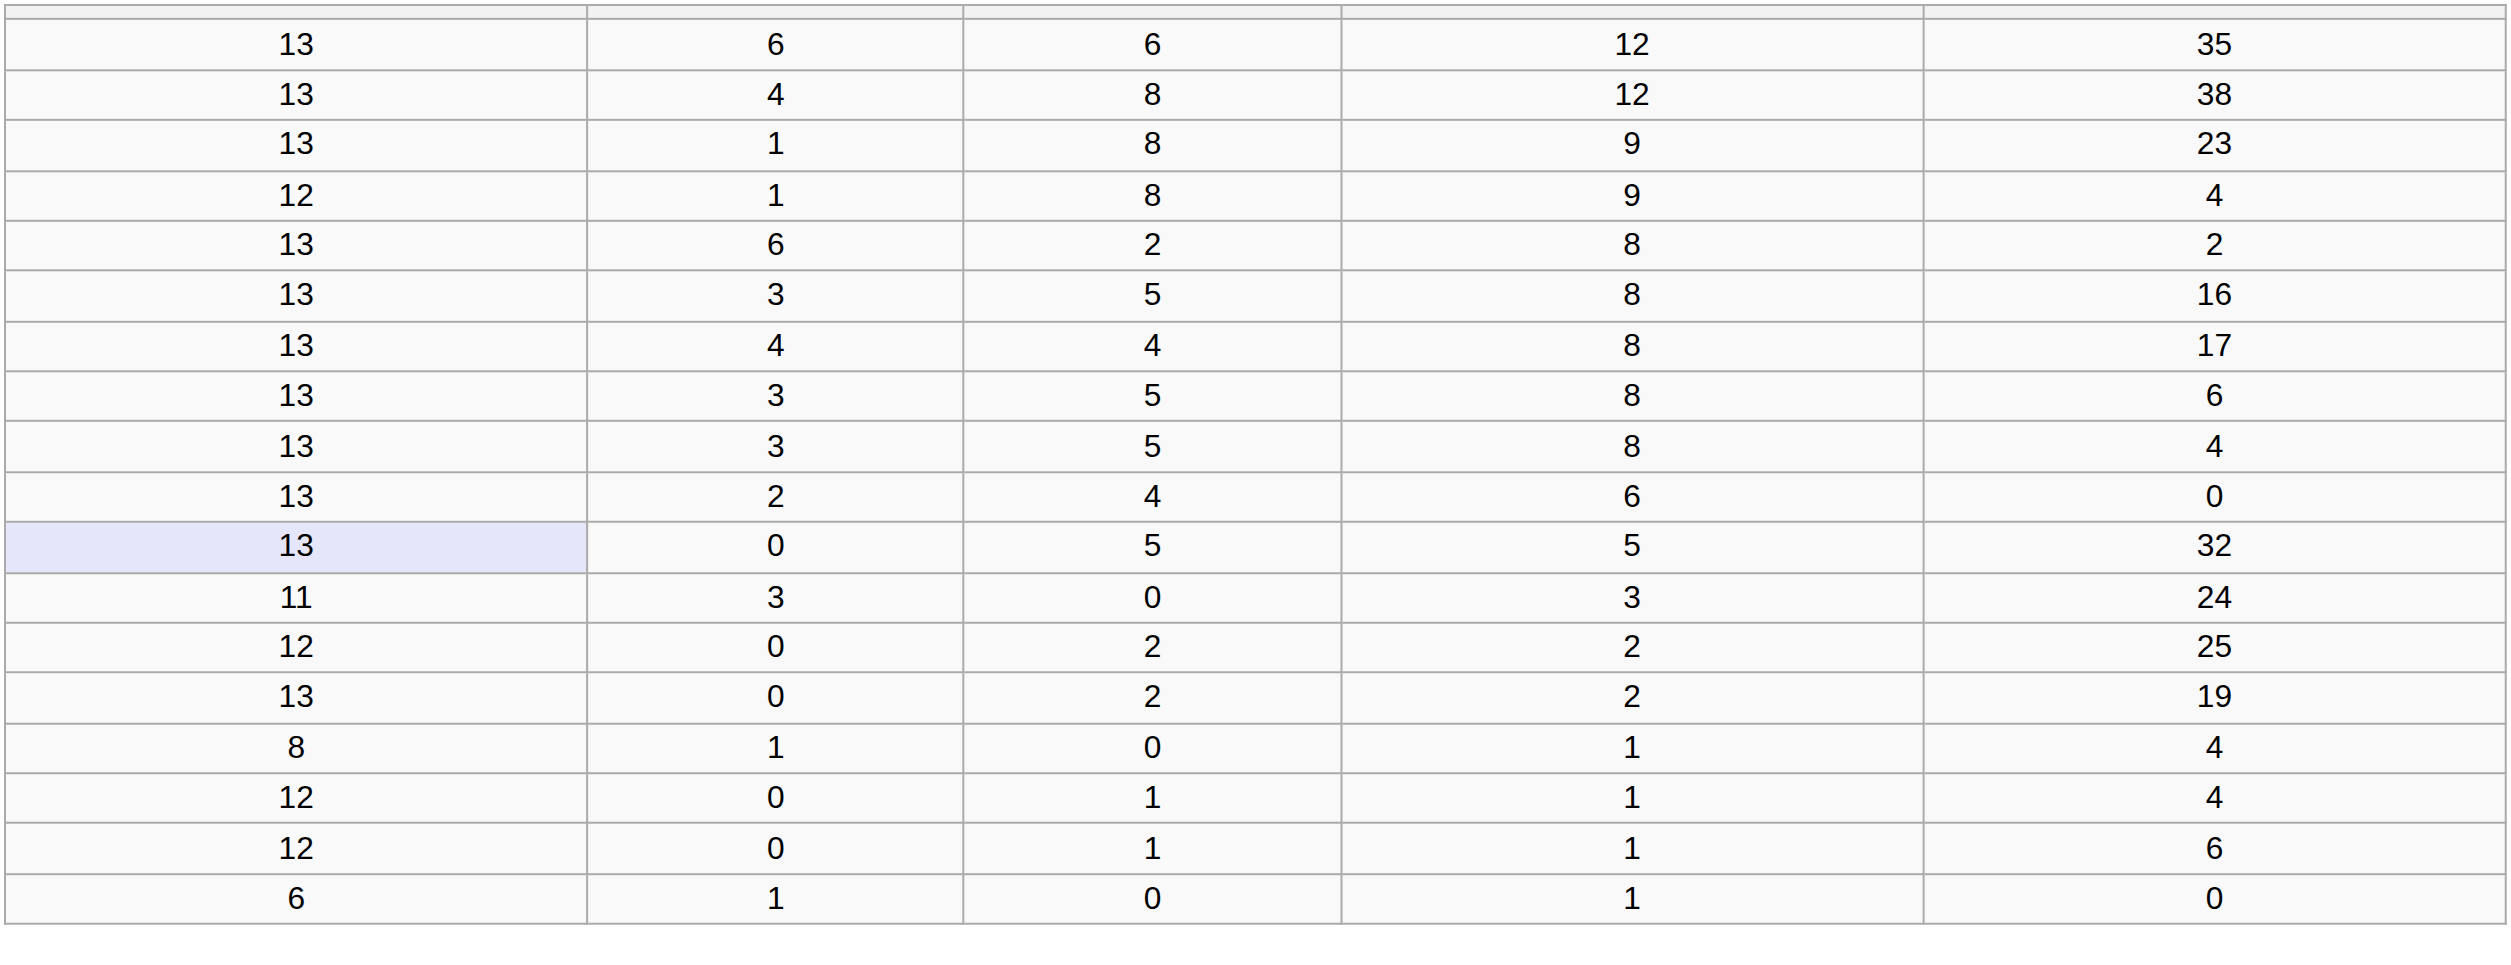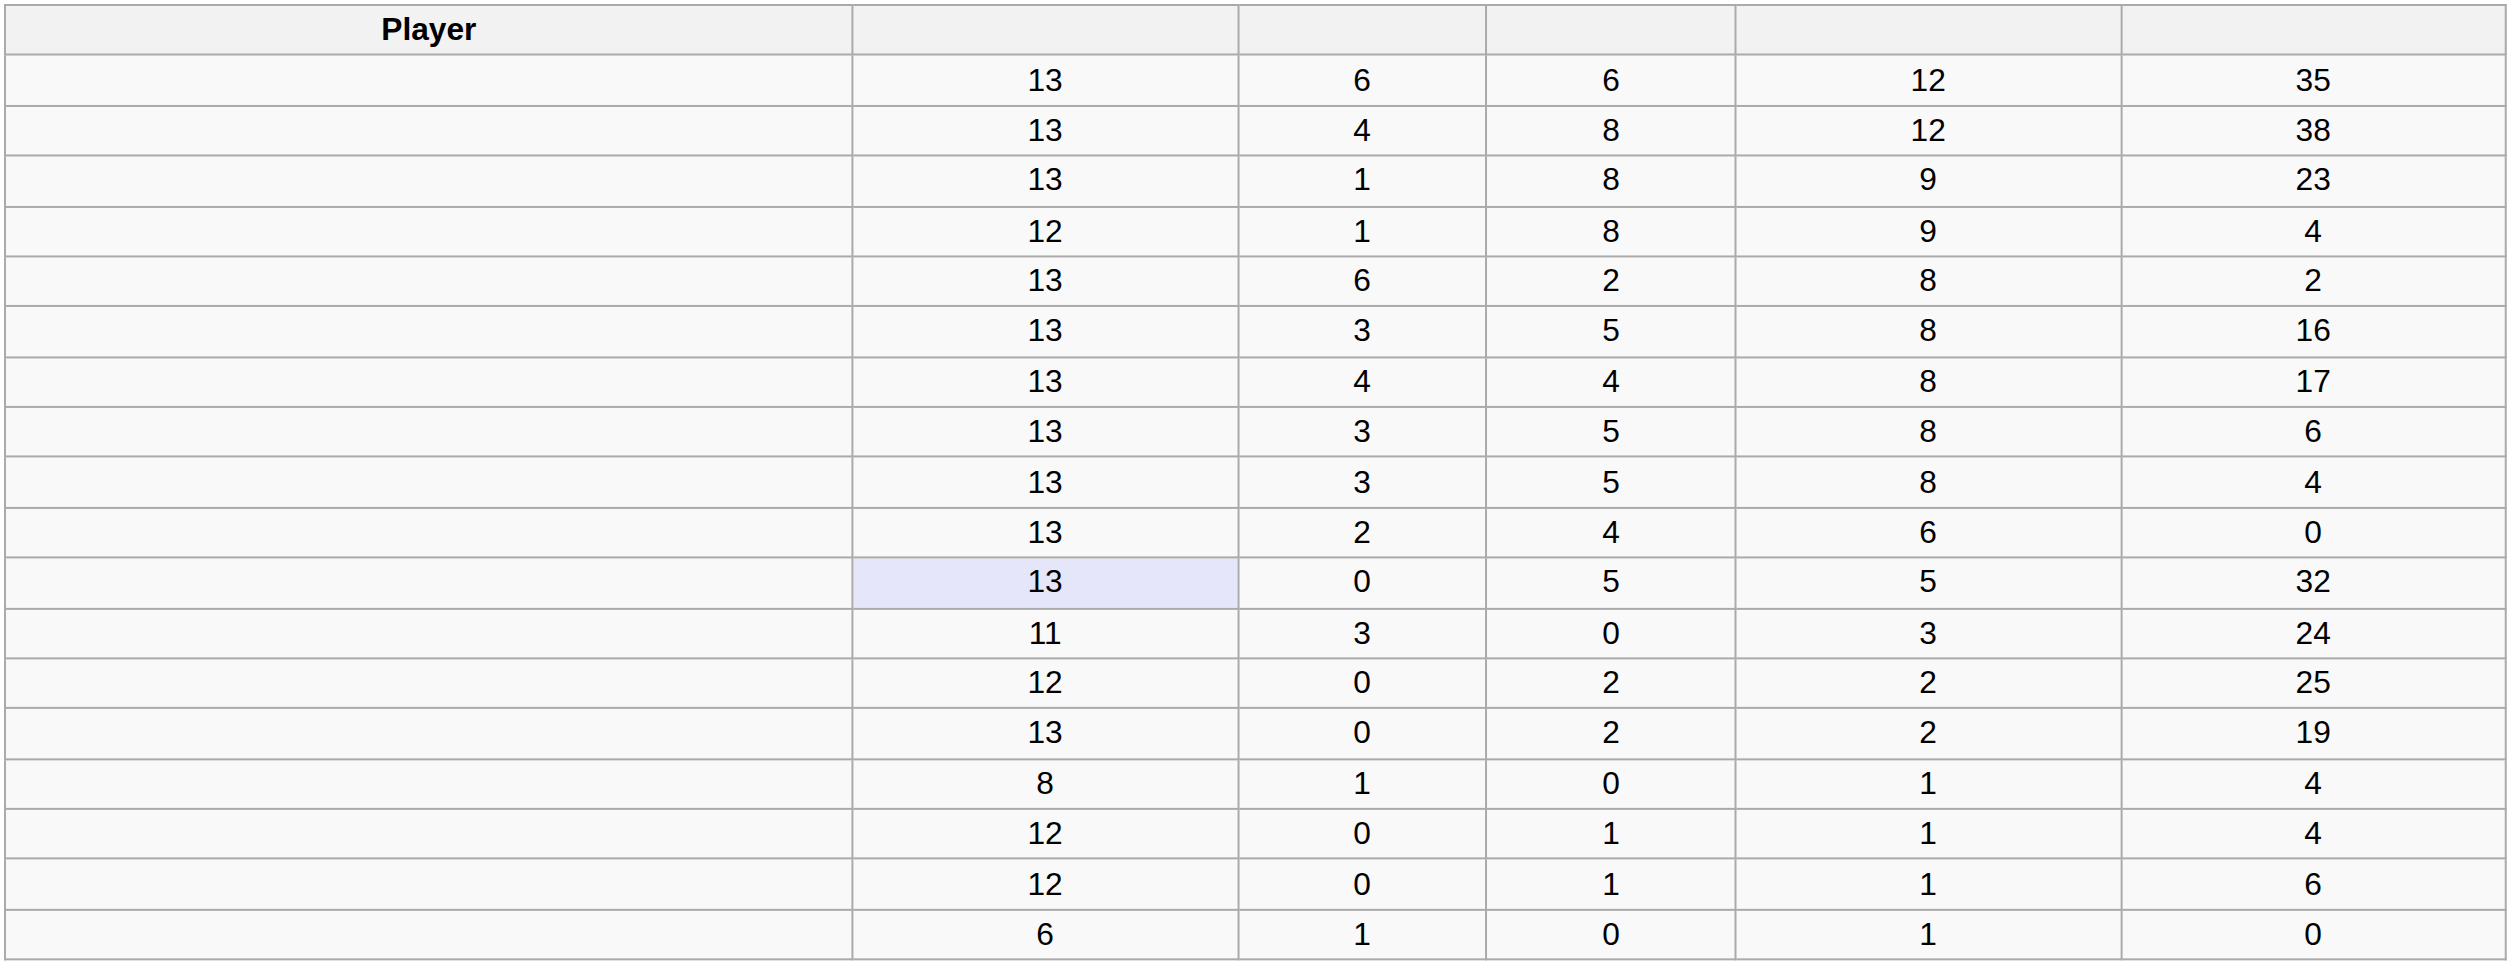 <table class="wikitable sortable" style="width:100%;">
 <tr align=center>
+<th>Player</th>
 <th></th>
 <th></th>
 <th></th>
 <th></th>
 <th></th>
 </tr>
 <tr align=center>
+<td></td>
 <td>13</td>
 <td>6</td>
 <td>6</td>
 <td>12</td>
 <td>35</td>
 </tr>
 <tr align=center>
+<td></td>
 <td>13</td>
 <td>4</td>
 <td>8</td>
 <td>12</td>
 <td>38</td>
 </tr>
 <tr align=center>
+<td></td>
 <td>13</td>
 <td>1</td>
 <td>8</td>
 <td>9</td>
 <td>23</td>
 </tr>
 <tr align=center>
+<td></td>
 <td>12</td>
 <td>1</td>
 <td>8</td>
 <td>9</td>
 <td>4</td>
 </tr>
 <tr align=center>
+<td></td>
 <td>13</td>
 <td>6</td>
 <td>2</td>
 <td>8</td>
 <td>2</td>
 </tr>
 <tr align=center>
+<td></td>
 <td>13</td>
 <td>3</td>
 <td>5</td>
 <td>8</td>
 <td>16</td>
 </tr>
 <tr align=center>
+<td></td>
 <td>13</td>
 <td>4</td>
 <td>4</td>
 <td>8</td>
 <td>17</td>
 </tr>
 <tr align=center>
+<td></td>
 <td>13</td>
 <td>3</td>
 <td>5</td>
 <td>8</td>
 <td>6</td>
 </tr>
 <tr align=center>
+<td></td>
 <td>13</td>
 <td>3</td>
 <td>5</td>
 <td>8</td>
 <td>4</td>
 </tr>
 <tr align=center>
+<td></td>
 <td>13</td>
 <td>2</td>
 <td>4</td>
 <td>6</td>
 <td>0</td>
 </tr>
 <tr align=center>
+<td></td>
 <td style="background: lavender;">13</td>
 <td>0</td>
 <td>5</td>
 <td>5</td>
 <td>32</td>
 </tr>
 <tr align=center>
+<td></td>
 <td>11</td>
 <td>3</td>
 <td>0</td>
 <td>3</td>
 <td>24</td>
 </tr>
 <tr align=center>
+<td></td>
 <td>12</td>
 <td>0</td>
 <td>2</td>
 <td>2</td>
 <td>25</td>
 </tr>
 <tr align=center>
+<td></td>
 <td>13</td>
 <td>0</td>
 <td>2</td>
 <td>2</td>
 <td>19</td>
 </tr>
 <tr align=center>
+<td></td>
 <td>8</td>
 <td>1</td>
 <td>0</td>
 <td>1</td>
 <td>4</td>
 </tr>
 <tr align=center>
+<td></td>
 <td>12</td>
 <td>0</td>
 <td>1</td>
 <td>1</td>
 <td>4</td>
 </tr>
 <tr align=center>
+<td></td>
 <td>12</td>
 <td>0</td>
 <td>1</td>
 <td>1</td>
 <td>6</td>
 </tr>
 <tr align=center>
+<td></td>
 <td>6</td>
 <td>1</td>
 <td>0</td>
 <td>1</td>
 <td>0</td>
 </tr>
 </table>
